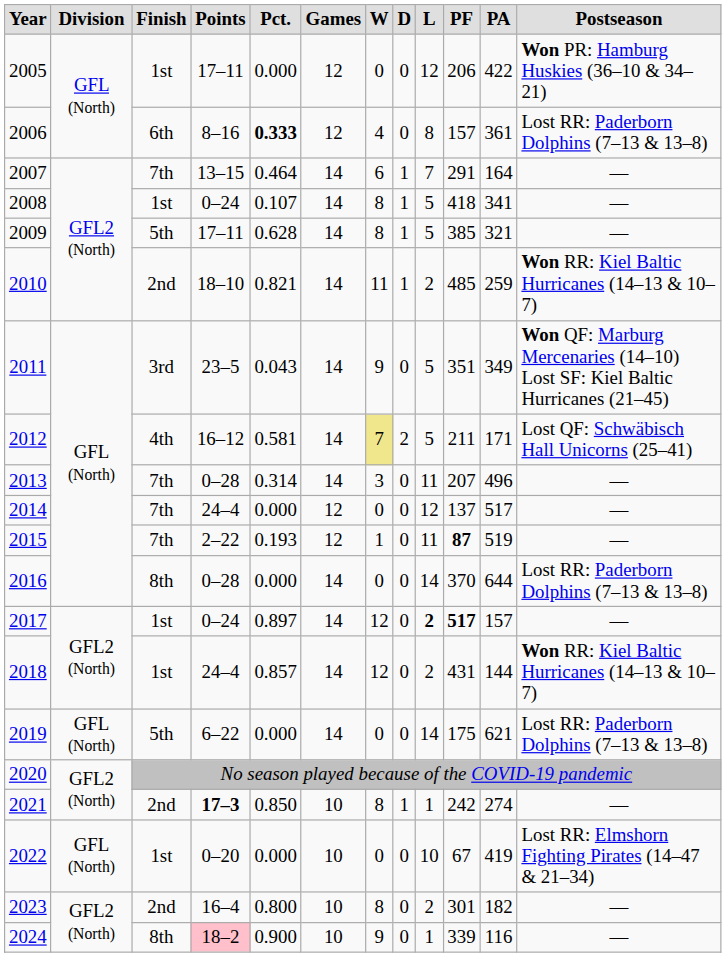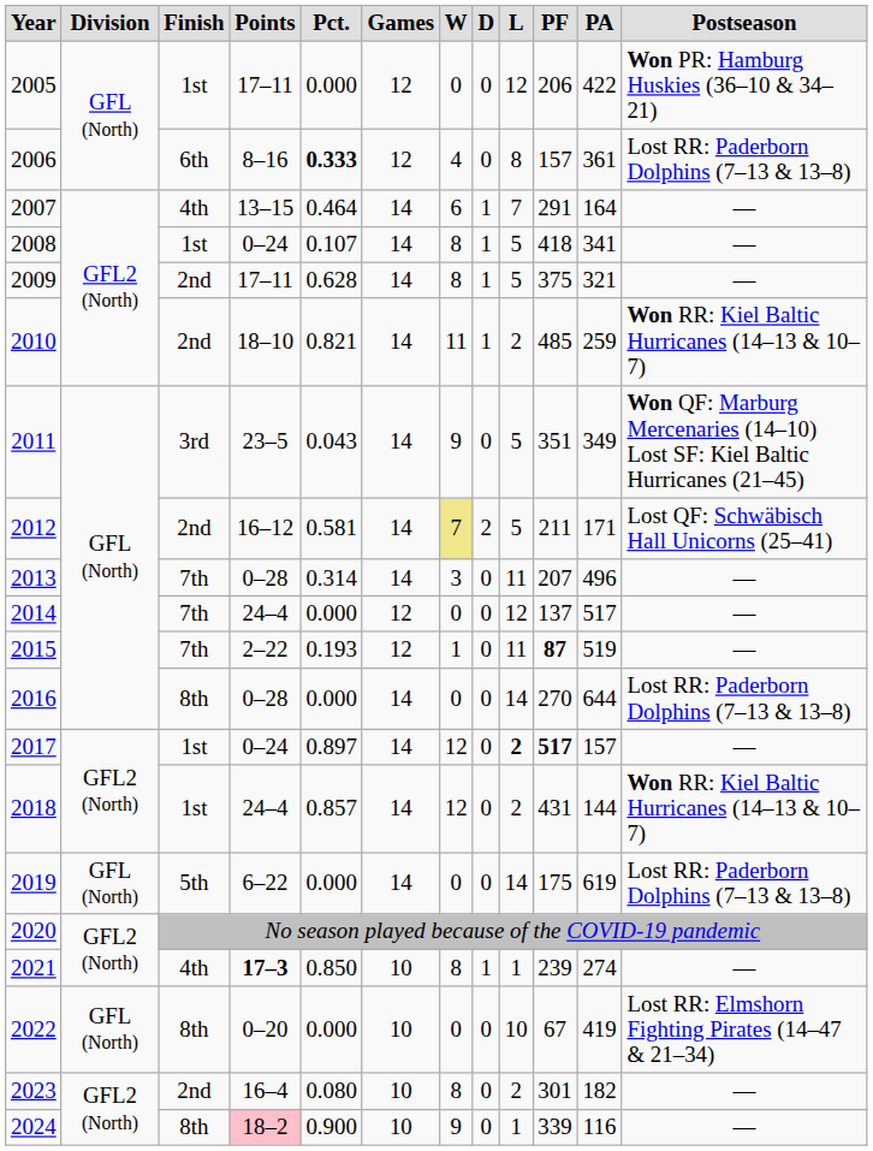 <table class="wikitable" style="text-align:center">
 <tr style="background:#DFDFDF; font-weight:bold">
 <td>Year</td>
 <td>Division</td>
 <td>Finish</td>
 <td>Points</td>
 <td>Pct.</td>
 <td>Games</td>
 <td>W</td>
 <td>D</td>
 <td>L</td>
 <td>PF</td>
 <td>PA</td>
 <td>Postseason</td>
 </tr>
 <tr>
 <td>2005</td>
 <td rowspan="2"><a href='#'>GFL</a> <small>(North)</small></td>
 <td>1st</td>
 <td>17–11</td>
 <td>0.000</td>
 <td>12</td>
 <td>0</td>
 <td>0</td>
 <td>12</td>
 <td>206</td>
 <td>422</td>
 <td style="text-align:left"><strong>Won</strong> PR: <a href='#'>Hamburg Huskies</a> (36–10 & 34–21)</td>
 </tr>
 <tr>
 <td>2006</td>
 <td>6th</td>
 <td>8–16</td>
 <td><strong>0.333</strong></td>
 <td>12</td>
 <td>4</td>
 <td>0</td>
 <td>8</td>
 <td>157</td>
 <td>361</td>
 <td style="text-align:left">Lost RR: <a href='#'>Paderborn Dolphins</a> (7–13 & 13–8)</td>
 </tr>
 <tr>
 <td>2007</td>
 <td rowspan="4"><a href='#'>GFL2</a> <small>(North)</small></td>
-<td>7th</td>
+<td>4th</td>
 <td>13–15</td>
 <td>0.464</td>
 <td>14</td>
 <td>6</td>
 <td>1</td>
 <td>7</td>
 <td>291</td>
 <td>164</td>
 <td>—</td>
 </tr>
 <tr>
 <td>2008</td>
 <td>1st</td>
 <td>0–24</td>
 <td>0.107</td>
 <td>14</td>
 <td>8</td>
 <td>1</td>
 <td>5</td>
 <td>418</td>
 <td>341</td>
 <td>—</td>
 </tr>
 <tr>
 <td>2009</td>
-<td>5th</td>
+<td>2nd</td>
 <td>17–11</td>
 <td>0.628</td>
 <td>14</td>
 <td>8</td>
 <td>1</td>
 <td>5</td>
-<td>385</td>
+<td>375</td>
 <td>321</td>
 <td>—</td>
 </tr>
 <tr>
 <td><a href='#'>2010</a></td>
 <td>2nd</td>
 <td>18–10</td>
 <td>0.821</td>
 <td>14</td>
 <td>11</td>
 <td>1</td>
 <td>2</td>
 <td>485</td>
 <td>259</td>
 <td style="text-align:left;"><strong>Won</strong> RR: <a href='#'>Kiel Baltic Hurricanes</a> (14–13 & 10–7)</td>
 </tr>
 <tr>
 <td><a href='#'>2011</a></td>
 <td rowspan="6">GFL <small>(North)</small></td>
 <td>3rd</td>
 <td>23–5</td>
 <td>0.043</td>
 <td>14</td>
 <td>9</td>
 <td>0</td>
 <td>5</td>
 <td>351</td>
 <td>349</td>
 <td style="text-align:left"><strong>Won</strong> QF: <a href='#'>Marburg Mercenaries</a> (14–10)  Lost SF: Kiel Baltic Hurricanes (21–45)</td>
 </tr>
 <tr>
 <td><a href='#'>2012</a></td>
-<td>4th</td>
+<td>2nd</td>
 <td>16–12</td>
 <td>0.581</td>
 <td>14</td>
 <td style="background: khaki;">7</td>
 <td>2</td>
 <td>5</td>
 <td>211</td>
 <td>171</td>
 <td style="text-align:left">Lost QF: <a href='#'>Schwäbisch Hall Unicorns</a> (25–41)</td>
 </tr>
 <tr>
 <td><a href='#'>2013</a></td>
 <td>7th</td>
 <td>0–28</td>
 <td>0.314</td>
 <td>14</td>
 <td>3</td>
 <td>0</td>
 <td>11</td>
 <td>207</td>
 <td>496</td>
 <td>—</td>
 </tr>
 <tr>
 <td><a href='#'>2014</a></td>
 <td>7th</td>
 <td>24–4</td>
 <td>0.000</td>
 <td>12</td>
 <td>0</td>
 <td>0</td>
 <td>12</td>
 <td>137</td>
 <td>517</td>
 <td>—</td>
 </tr>
 <tr>
 <td><a href='#'>2015</a></td>
 <td>7th</td>
 <td>2–22</td>
 <td>0.193</td>
 <td>12</td>
 <td>1</td>
 <td>0</td>
 <td>11</td>
 <td><strong>87</strong></td>
 <td>519</td>
 <td>—</td>
 </tr>
 <tr>
 <td><a href='#'>2016</a></td>
 <td>8th</td>
 <td>0–28</td>
 <td>0.000</td>
 <td>14</td>
 <td>0</td>
 <td>0</td>
 <td>14</td>
-<td>370</td>
+<td>270</td>
 <td>644</td>
 <td style="text-align:left">Lost RR: <a href='#'>Paderborn Dolphins</a> (7–13 & 13–8)</td>
 </tr>
 <tr>
 <td><a href='#'>2017</a></td>
 <td rowspan="2">GFL2 <small>(North)</small></td>
 <td>1st</td>
 <td>0–24</td>
 <td>0.897</td>
 <td>14</td>
 <td>12</td>
 <td>0</td>
 <td><strong>2</strong></td>
 <td><strong>517</strong></td>
 <td>157</td>
 <td>—</td>
 </tr>
 <tr>
 <td><a href='#'>2018</a></td>
 <td>1st</td>
 <td>24–4</td>
 <td>0.857</td>
 <td>14</td>
 <td>12</td>
 <td>0</td>
 <td>2</td>
 <td>431</td>
 <td>144</td>
 <td style="text-align:left;"><strong>Won</strong> RR: <a href='#'>Kiel Baltic Hurricanes</a> (14–13 & 10–7)</td>
 </tr>
 <tr>
 <td><a href='#'>2019</a></td>
 <td>GFL <small>(North)</small></td>
 <td>5th</td>
 <td>6–22</td>
 <td>0.000</td>
 <td>14</td>
 <td>0</td>
 <td>0</td>
 <td>14</td>
 <td>175</td>
-<td>621</td>
+<td>619</td>
 <td style="text-align:left">Lost RR: <a href='#'>Paderborn Dolphins</a> (7–13 & 13–8)</td>
 </tr>
 <tr>
 <td><a href='#'>2020</a></td>
 <td rowspan=2>GFL2 <small>(North)</small></td>
 <td colspan=10 style="background:#C0C0C0"><em>No season played because of the <a href='#'>COVID-19 pandemic</a></em></td>
 </tr>
 <tr>
 <td><a href='#'>2021</a></td>
-<td>2nd</td>
+<td>4th</td>
 <td><strong>17–3</strong></td>
 <td>0.850</td>
 <td>10</td>
 <td>8</td>
 <td>1</td>
 <td>1</td>
-<td>242</td>
+<td>239</td>
 <td>274</td>
 <td>—</td>
 </tr>
 <tr>
 <td><a href='#'>2022</a></td>
 <td>GFL <small>(North)</small></td>
-<td>1st</td>
+<td>8th</td>
 <td>0–20</td>
 <td>0.000</td>
 <td>10</td>
 <td>0</td>
 <td>0</td>
 <td>10</td>
 <td>67</td>
 <td>419</td>
 <td style="text-align:left">Lost RR: <a href='#'>Elmshorn Fighting Pirates</a> (14–47 & 21–34)</td>
 </tr>
 <tr>
 <td><a href='#'>2023</a></td>
 <td rowspan="2">GFL2 <small>(North)</small></td>
 <td>2nd</td>
 <td>16–4</td>
-<td>0.800</td>
+<td>0.080</td>
 <td>10</td>
 <td>8</td>
 <td>0</td>
 <td>2</td>
 <td>301</td>
 <td>182</td>
 <td>—</td>
 </tr>
 <tr>
 <td><a href='#'>2024</a></td>
 <td>8th</td>
 <td style="background: pink;">18–2</td>
 <td>0.900</td>
 <td>10</td>
 <td>9</td>
 <td>0</td>
 <td>1</td>
 <td>339</td>
 <td>116</td>
 <td>—</td>
 </tr>
 </table>
